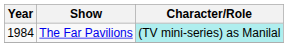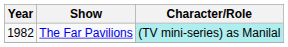 <table class="wikitable sortable">
 <tr>
 <th>Year</th>
 <th>Show</th>
 <th>Character/Role</th>
 </tr>
 <tr>
-<td>1984</td>
+<td>1982</td>
 <td><a href='#'>The Far Pavilions</a></td>
 <td style="background: paleturquoise;">(TV mini-series) as Manilal</td>
 </tr>
 <tr>
 </tr>
 </table>
